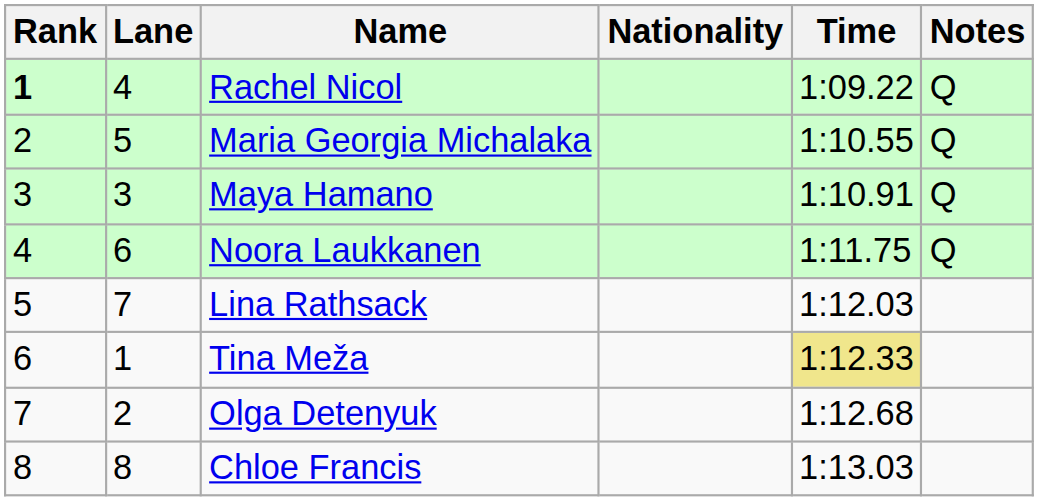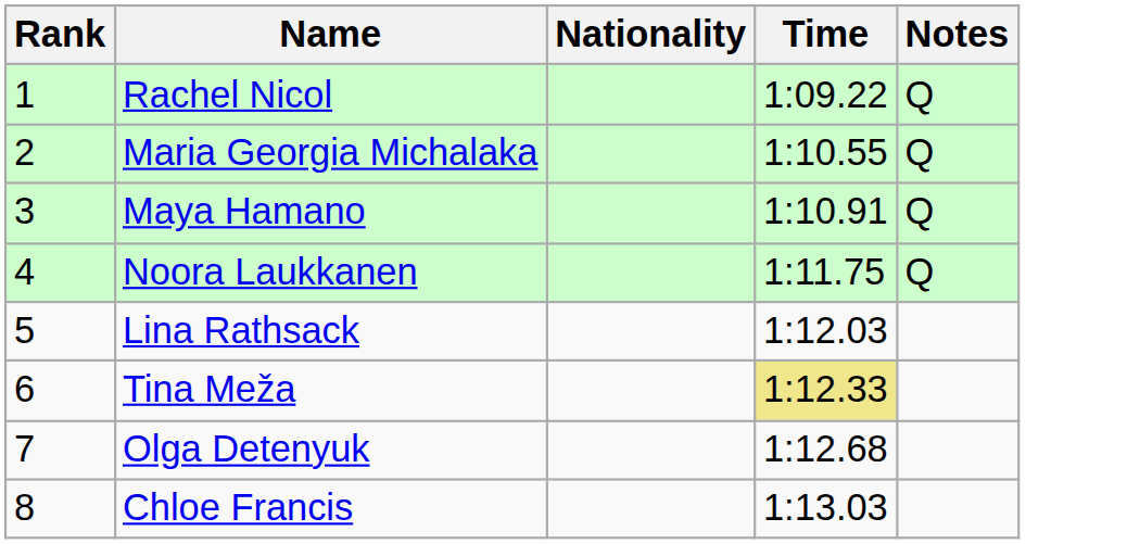 <table class="wikitable">
 <tr>
 <th>Rank</th>
-<th>Lane</th>
 <th>Name</th>
 <th>Nationality</th>
 <th>Time</th>
 <th>Notes</th>
 </tr>
 <tr bgcolor=ccffcc>
-<td><strong>1</strong></td>
-<td>4</td>
+<td>1</td>
 <td><a href='#'>Rachel Nicol</a></td>
 <td></td>
 <td>1:09.22</td>
 <td>Q</td>
 </tr>
 <tr bgcolor=ccffcc>
 <td>2</td>
-<td>5</td>
 <td><a href='#'>Maria Georgia Michalaka</a></td>
 <td></td>
 <td>1:10.55</td>
 <td>Q</td>
 </tr>
 <tr bgcolor=ccffcc>
-<td>3</td>
 <td>3</td>
 <td><a href='#'>Maya Hamano</a></td>
 <td></td>
 <td>1:10.91</td>
 <td>Q</td>
 </tr>
 <tr bgcolor=ccffcc>
 <td>4</td>
-<td>6</td>
 <td><a href='#'>Noora Laukkanen</a></td>
 <td></td>
 <td>1:11.75</td>
 <td>Q</td>
 </tr>
 <tr>
 <td>5</td>
-<td>7</td>
 <td><a href='#'>Lina Rathsack</a></td>
 <td></td>
 <td>1:12.03</td>
 <td></td>
 </tr>
 <tr>
 <td>6</td>
-<td>1</td>
 <td><a href='#'>Tina Meža</a></td>
 <td></td>
 <td style="background: khaki;">1:12.33</td>
 <td></td>
 </tr>
 <tr>
 <td>7</td>
-<td>2</td>
 <td><a href='#'>Olga Detenyuk</a></td>
 <td></td>
 <td>1:12.68</td>
 <td></td>
 </tr>
 <tr>
 <td>8</td>
-<td>8</td>
 <td><a href='#'>Chloe Francis</a></td>
 <td></td>
 <td>1:13.03</td>
 <td></td>
 </tr>
 </table>
